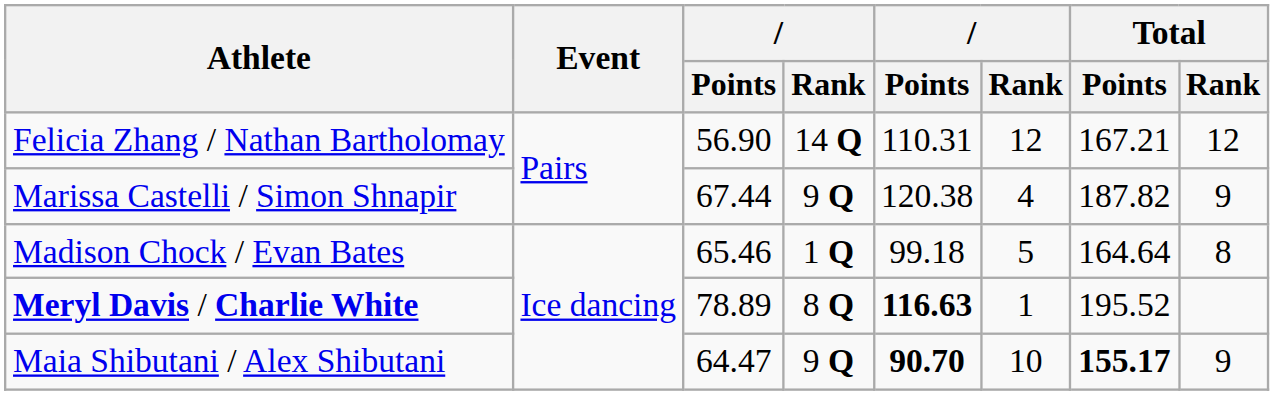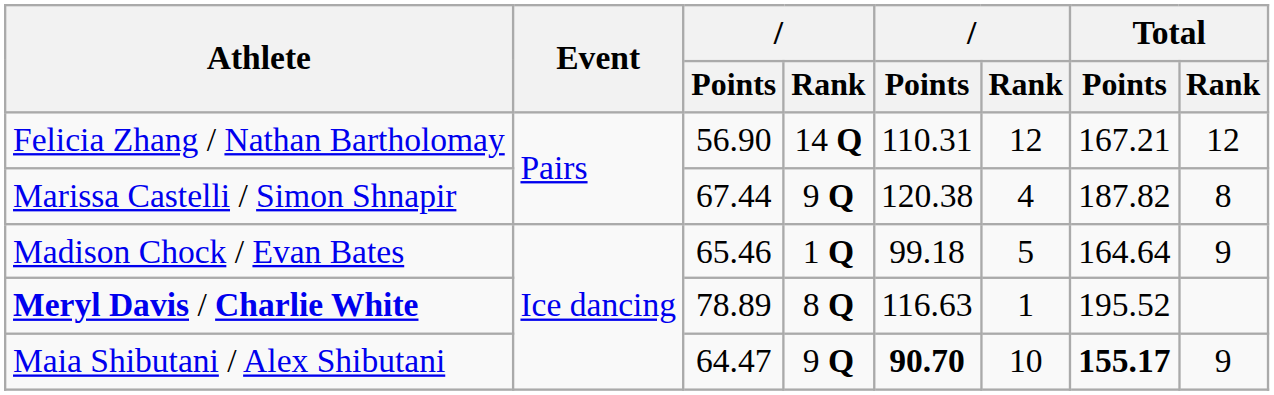 <table class=wikitable style=font-size:90%;text-align:center>
 <tr>
 <th rowspan=2>Athlete</th>
 <th rowspan=2>Event</th>
 <th colspan=2>/</th>
 <th colspan=2>/</th>
 <th colspan=2>Total</th>
 </tr>
 <tr style=font-size:95%>
 <th>Points</th>
 <th>Rank</th>
 <th>Points</th>
 <th>Rank</th>
 <th>Points</th>
 <th>Rank</th>
 </tr>
 <tr>
 <td align=left><a href='#'>Felicia Zhang</a> / <a href='#'>Nathan Bartholomay</a></td>
 <td align=left rowspan=2><a href='#'>Pairs</a></td>
 <td>56.90</td>
 <td>14 <strong>Q</strong></td>
 <td>110.31</td>
 <td>12</td>
 <td>167.21</td>
 <td>12</td>
 </tr>
 <tr>
 <td align=left><a href='#'>Marissa Castelli</a> / <a href='#'>Simon Shnapir</a></td>
 <td>67.44</td>
 <td>9 <strong>Q</strong></td>
 <td>120.38</td>
 <td>4</td>
 <td>187.82</td>
-<td>9</td>
+<td>8</td>
 </tr>
 <tr>
 <td align=left><a href='#'>Madison Chock</a> / <a href='#'>Evan Bates</a></td>
 <td align=left rowspan=3><a href='#'>Ice dancing</a></td>
 <td>65.46</td>
 <td>1 <strong>Q</strong></td>
 <td>99.18</td>
 <td>5</td>
 <td>164.64</td>
-<td>8</td>
+<td>9</td>
 </tr>
 <tr>
 <td align=left><strong><a href='#'>Meryl Davis</a></strong> / <strong><a href='#'>Charlie White</a></strong></td>
 <td>78.89</td>
 <td>8 <strong>Q</strong></td>
-<td><strong>116.63</strong></td>
+<td>116.63</td>
 <td>1</td>
 <td>195.52</td>
 <td></td>
 </tr>
 <tr>
 <td align=left><a href='#'>Maia Shibutani</a> / <a href='#'>Alex Shibutani</a></td>
 <td>64.47</td>
 <td>9 <strong>Q</strong></td>
 <td><strong>90.70</strong></td>
 <td>10</td>
 <td><strong>155.17</strong></td>
 <td>9</td>
 </tr>
 </table>
